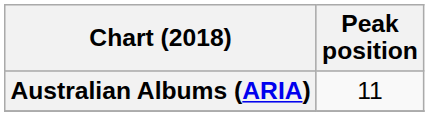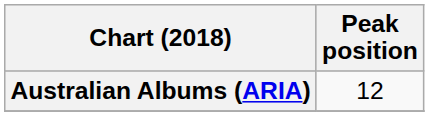 <table class="wikitable sortable plainrowheaders" style="text-align:center">
 <tr>
 <th scope="col">Chart (2018)</th>
 <th scope="col">Peak<br> position</th>
 </tr>
 <tr>
 <th scope="row">Australian Albums (<a href='#'>ARIA</a>)</th>
-<td>11</td>
+<td>12</td>
 </tr>
 <tr>
 </tr>
 <tr>
 </tr>
 </table>
